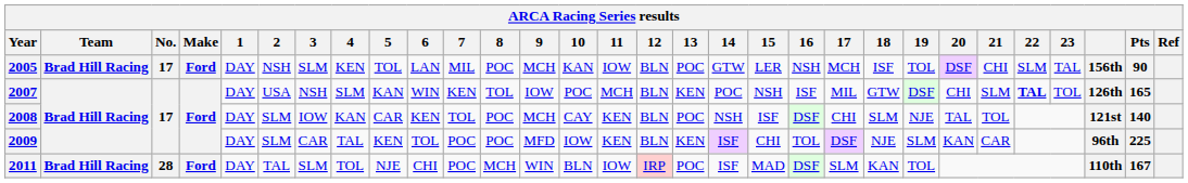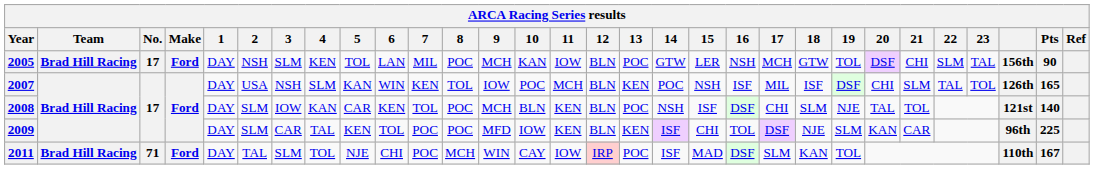 <table class="wikitable" style="text-align:center; font-size:75%">
 <tr>
 <th colspan=47><a href='#'>ARCA Racing Series</a> results</th>
 </tr>
 <tr>
 <th>Year</th>
 <th>Team</th>
 <th>No.</th>
 <th>Make</th>
 <th>1</th>
 <th>2</th>
 <th>3</th>
 <th>4</th>
 <th>5</th>
 <th>6</th>
 <th>7</th>
 <th>8</th>
 <th>9</th>
 <th>10</th>
 <th>11</th>
 <th>12</th>
 <th>13</th>
 <th>14</th>
 <th>15</th>
 <th>16</th>
 <th>17</th>
 <th>18</th>
 <th>19</th>
 <th>20</th>
 <th>21</th>
 <th>22</th>
 <th>23</th>
 <th></th>
 <th>Pts</th>
 <th>Ref</th>
 </tr>
 <tr>
 <th><a href='#'>2005</a></th>
 <th><a href='#'>Brad Hill Racing</a></th>
 <th>17</th>
 <th><a href='#'>Ford</a></th>
 <td><a href='#'>DAY</a></td>
 <td><a href='#'>NSH</a></td>
 <td><a href='#'>SLM</a></td>
 <td><a href='#'>KEN</a></td>
 <td><a href='#'>TOL</a></td>
 <td><a href='#'>LAN</a></td>
 <td><a href='#'>MIL</a></td>
 <td><a href='#'>POC</a></td>
 <td><a href='#'>MCH</a></td>
 <td><a href='#'>KAN</a></td>
 <td><a href='#'>IOW</a></td>
 <td><a href='#'>BLN</a></td>
 <td><a href='#'>POC</a></td>
 <td><a href='#'>GTW</a></td>
 <td><a href='#'>LER</a></td>
 <td><a href='#'>NSH</a></td>
 <td><a href='#'>MCH</a></td>
-<td><a href='#'>ISF</a></td>
+<td><a href='#'>GTW</a></td>
 <td><a href='#'>TOL</a></td>
 <td style="background:#EFCFFF;"><a href='#'>DSF</a><br></td>
 <td><a href='#'>CHI</a></td>
 <td><a href='#'>SLM</a></td>
 <td><a href='#'>TAL</a></td>
 <th>156th</th>
 <th>90</th>
 <th></th>
 </tr>
 <tr>
 <th><a href='#'>2007</a></th>
 <th rowspan=3><a href='#'>Brad Hill Racing</a></th>
 <th rowspan=3>17</th>
 <th rowspan=3><a href='#'>Ford</a></th>
 <td><a href='#'>DAY</a></td>
 <td><a href='#'>USA</a></td>
 <td><a href='#'>NSH</a></td>
 <td><a href='#'>SLM</a></td>
 <td><a href='#'>KAN</a></td>
 <td><a href='#'>WIN</a></td>
 <td><a href='#'>KEN</a></td>
 <td><a href='#'>TOL</a></td>
 <td><a href='#'>IOW</a></td>
 <td><a href='#'>POC</a></td>
 <td><a href='#'>MCH</a></td>
 <td><a href='#'>BLN</a></td>
 <td><a href='#'>KEN</a></td>
 <td><a href='#'>POC</a></td>
 <td><a href='#'>NSH</a></td>
 <td><a href='#'>ISF</a></td>
 <td><a href='#'>MIL</a></td>
-<td><a href='#'>GTW</a></td>
+<td><a href='#'>ISF</a></td>
 <td style="background:#DFFFDF;"><a href='#'>DSF</a><br></td>
 <td><a href='#'>CHI</a></td>
 <td><a href='#'>SLM</a></td>
-<td><strong><a href='#'>TAL</a></strong></td>
+<td><a href='#'>TAL</a></td>
 <td><a href='#'>TOL</a></td>
 <th>126th</th>
 <th>165</th>
 <th></th>
 </tr>
 <tr>
 <th><a href='#'>2008</a></th>
 <td><a href='#'>DAY</a></td>
 <td><a href='#'>SLM</a></td>
 <td><a href='#'>IOW</a></td>
 <td><a href='#'>KAN</a></td>
 <td><a href='#'>CAR</a></td>
 <td><a href='#'>KEN</a></td>
 <td><a href='#'>TOL</a></td>
 <td><a href='#'>POC</a></td>
 <td><a href='#'>MCH</a></td>
-<td><a href='#'>CAY</a></td>
+<td><a href='#'>BLN</a></td>
 <td><a href='#'>KEN</a></td>
 <td><a href='#'>BLN</a></td>
 <td><a href='#'>POC</a></td>
 <td><a href='#'>NSH</a></td>
 <td><a href='#'>ISF</a></td>
 <td style="background:#DFFFDF;"><a href='#'>DSF</a><br></td>
 <td><a href='#'>CHI</a></td>
 <td><a href='#'>SLM</a></td>
 <td><a href='#'>NJE</a></td>
 <td><a href='#'>TAL</a></td>
 <td><a href='#'>TOL</a></td>
 <td colspan=2></td>
 <th>121st</th>
 <th>140</th>
 <th></th>
 </tr>
 <tr>
 <th><a href='#'>2009</a></th>
 <td><a href='#'>DAY</a></td>
 <td><a href='#'>SLM</a></td>
 <td><a href='#'>CAR</a></td>
 <td><a href='#'>TAL</a></td>
 <td><a href='#'>KEN</a></td>
 <td><a href='#'>TOL</a></td>
 <td><a href='#'>POC</a></td>
 <td><a href='#'>POC</a></td>
 <td><a href='#'>MFD</a></td>
 <td><a href='#'>IOW</a></td>
 <td><a href='#'>KEN</a></td>
 <td><a href='#'>BLN</a></td>
 <td><a href='#'>KEN</a></td>
 <td style="background:#EFCFFF;"><a href='#'>ISF</a><br></td>
 <td><a href='#'>CHI</a></td>
 <td><a href='#'>TOL</a></td>
 <td style="background:#EFCFFF;"><a href='#'>DSF</a><br></td>
 <td><a href='#'>NJE</a></td>
 <td><a href='#'>SLM</a></td>
 <td><a href='#'>KAN</a></td>
 <td><a href='#'>CAR</a></td>
 <td colspan=2></td>
 <th>96th</th>
 <th>225</th>
 <th></th>
 </tr>
 <tr>
 <th><a href='#'>2011</a></th>
 <th><a href='#'>Brad Hill Racing</a></th>
-<th>28</th>
+<th>71</th>
 <th><a href='#'>Ford</a></th>
 <td><a href='#'>DAY</a></td>
 <td><a href='#'>TAL</a></td>
 <td><a href='#'>SLM</a></td>
 <td><a href='#'>TOL</a></td>
 <td><a href='#'>NJE</a></td>
 <td><a href='#'>CHI</a></td>
 <td><a href='#'>POC</a></td>
 <td><a href='#'>MCH</a></td>
 <td><a href='#'>WIN</a></td>
-<td><a href='#'>BLN</a></td>
+<td><a href='#'>CAY</a></td>
 <td><a href='#'>IOW</a></td>
 <td style="background:#FFCFCF;"><a href='#'>IRP</a><br></td>
 <td><a href='#'>POC</a></td>
 <td><a href='#'>ISF</a></td>
 <td><a href='#'>MAD</a></td>
 <td style="background:#DFFFDF;"><a href='#'>DSF</a><br></td>
 <td><a href='#'>SLM</a></td>
 <td><a href='#'>KAN</a></td>
 <td><a href='#'>TOL</a></td>
 <td colspan=4></td>
 <th>110th</th>
 <th>167</th>
 <th></th>
 </tr>
 </table>
